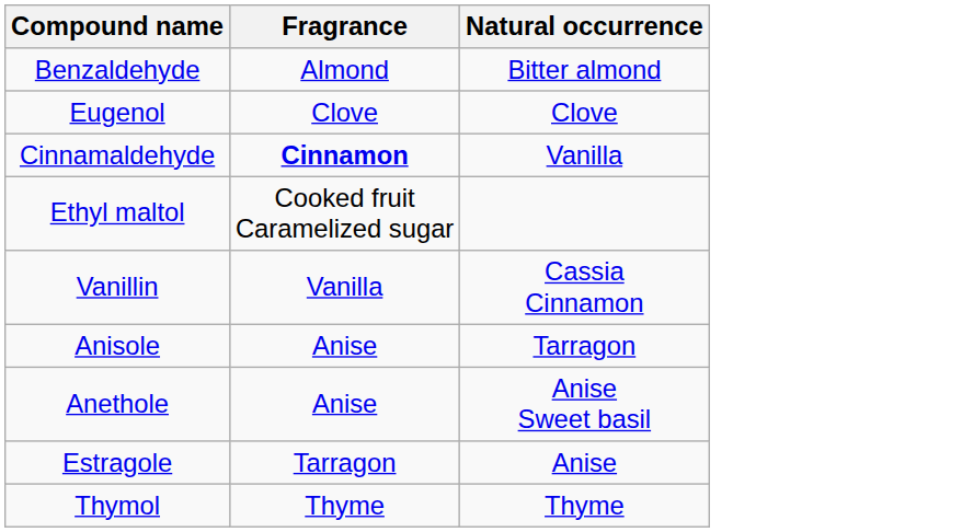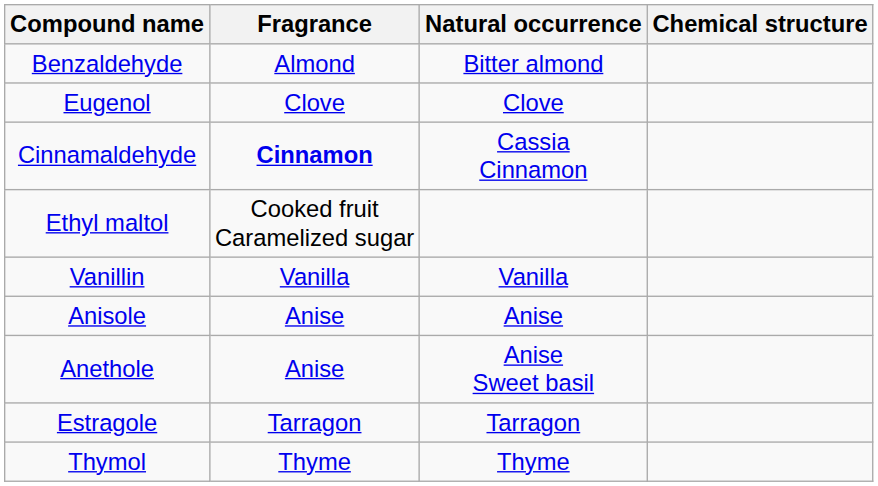 <table class="wikitable" style="font-size: 110%">
 <tr>
 <th>Compound name</th>
 <th>Fragrance</th>
 <th>Natural occurrence</th>
+<th>Chemical structure</th>
 </tr>
 <tr align=center>
 <td><a href='#'>Benzaldehyde</a></td>
 <td><a href='#'>Almond</a></td>
 <td><a href='#'>Bitter almond</a></td>
+<td></td>
 </tr>
 <tr align=center>
 <td><a href='#'>Eugenol</a></td>
 <td><a href='#'>Clove</a></td>
 <td><a href='#'>Clove</a></td>
+<td></td>
 </tr>
 <tr align=center>
 <td><a href='#'>Cinnamaldehyde</a></td>
 <td><strong><a href='#'>Cinnamon</a></strong></td>
-<td><a href='#'>Vanilla</a></td>
+<td><a href='#'>Cassia</a> <br><a href='#'>Cinnamon</a></td>
+<td></td>
 </tr>
 <tr align=center>
 <td><a href='#'>Ethyl maltol</a></td>
 <td>Cooked fruit <br>Caramelized sugar</td>
 <td></td>
+<td></td>
 </tr>
 <tr align=center>
 <td><a href='#'>Vanillin</a></td>
 <td><a href='#'>Vanilla</a></td>
-<td><a href='#'>Cassia</a> <br><a href='#'>Cinnamon</a></td>
+<td><a href='#'>Vanilla</a></td>
+<td></td>
 </tr>
 <tr align=center>
 <td><a href='#'>Anisole</a></td>
 <td><a href='#'>Anise</a></td>
-<td><a href='#'>Tarragon</a></td>
+<td><a href='#'>Anise</a></td>
+<td></td>
 </tr>
 <tr align=center>
 <td><a href='#'>Anethole</a></td>
 <td><a href='#'>Anise</a></td>
 <td><a href='#'>Anise</a> <br><a href='#'>Sweet basil</a></td>
+<td></td>
 </tr>
 <tr align=center>
 <td><a href='#'>Estragole</a></td>
 <td><a href='#'>Tarragon</a></td>
-<td><a href='#'>Anise</a></td>
+<td><a href='#'>Tarragon</a></td>
+<td></td>
 </tr>
 <tr align=center>
 <td><a href='#'>Thymol</a></td>
 <td><a href='#'>Thyme</a></td>
 <td><a href='#'>Thyme</a></td>
+<td></td>
 </tr>
 </table>
